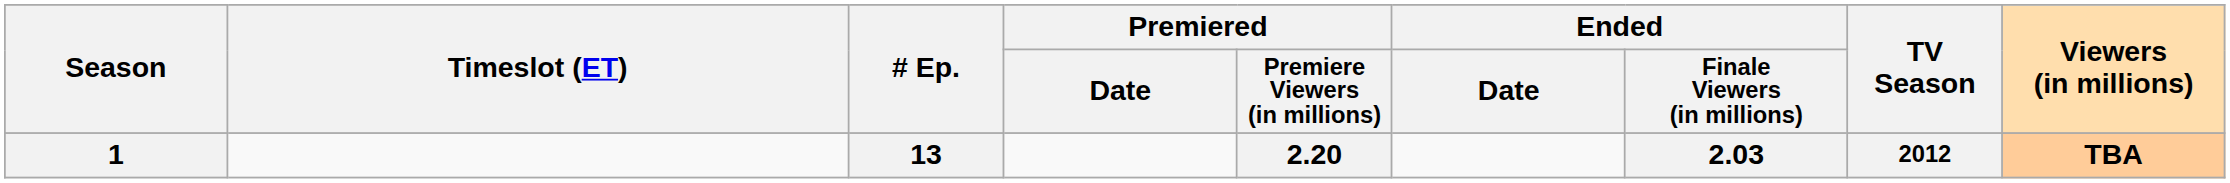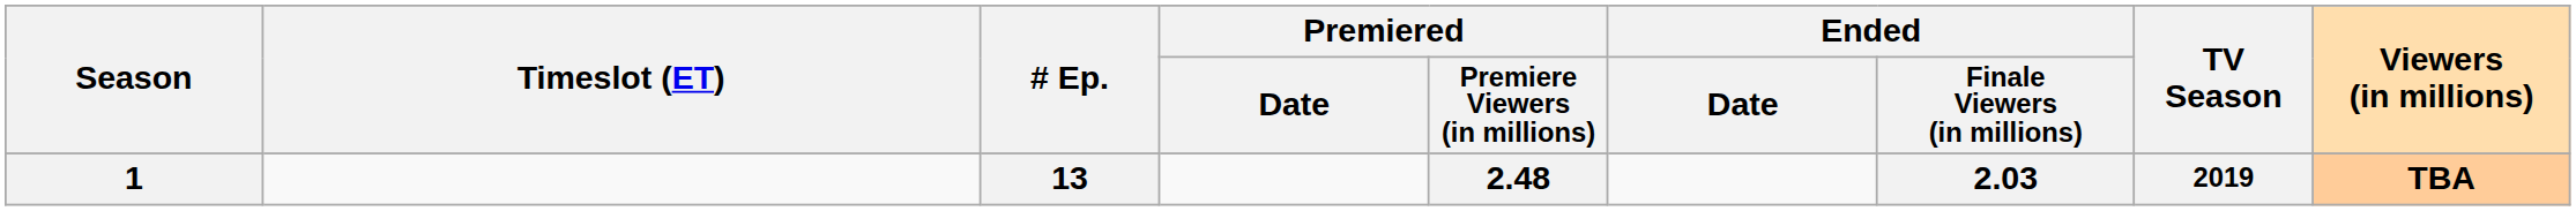 <table class="wikitable">
 <tr>
 <th style="width:10%;" rowspan="2">Season</th>
 <th style="width:28%;" rowspan="2">Timeslot (<a href='#'>ET</a>)</th>
 <th style="width:7%;" rowspan="2"># Ep.</th>
 <th colspan=2>Premiered</th>
 <th colspan=2>Ended</th>
 <th style="width:7%;" rowspan="2">TV Season</th>
 <th style="width:10%; background:#ffdead;" rowspan="2">Viewers<br>(in millions)</th>
 </tr>
 <tr>
 <th>Date</th>
 <th span style="width:7%; font-size:smaller; line-height:100%;">Premiere<br>Viewers<br>(in millions)</th>
 <th>Date</th>
 <th span style="width:10%; font-size:smaller; line-height:100%;">Finale<br>Viewers<br>(in millions)</th>
 </tr>
 <tr>
 <th>1</th>
 <td></td>
 <th>13</th>
 <td style="font-size:11px;line-height:110%"></td>
-<th>2.20</th>
+<th>2.48</th>
 <td style="font-size:11px;line-height:110%"></td>
 <th>2.03</th>
-<th style="font-size:smaller">2012</th>
+<th style="font-size:smaller">2019</th>
 <th style="background:#fc9;">TBA</th>
 </tr>
 </table>
